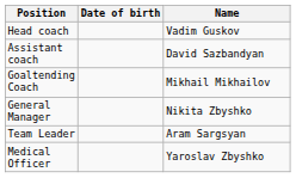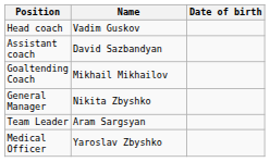 <table class="wikitable sortable" style="font-size:85%; text-align:left;">
 <tr>
 <th style="width:6em">Position</th>
+<th style="width:12em">Name</th>
 <th style="width:8em">Date of birth</th>
-<th style="width:12em">Name</th>
 </tr>
 <tr>
 <td>Head coach</td>
+<td> Vadim Guskov</td>
 <td></td>
-<td> Vadim Guskov</td>
 </tr>
 <tr>
 <td>Assistant coach</td>
+<td> David Sazbandyan</td>
 <td></td>
-<td> David Sazbandyan</td>
 </tr>
 <tr>
 <td>Goaltending Coach</td>
+<td> Mikhail Mikhailov</td>
 <td></td>
-<td> Mikhail Mikhailov</td>
 </tr>
 <tr>
 <td>General Manager</td>
+<td> Nikita Zbyshko</td>
 <td></td>
-<td> Nikita Zbyshko</td>
 </tr>
 <tr>
 <td>Team Leader</td>
+<td> Aram Sargsyan</td>
 <td></td>
-<td> Aram Sargsyan</td>
 </tr>
 <tr>
 <td>Medical Officer</td>
+<td> Yaroslav Zbyshko</td>
 <td></td>
-<td> Yaroslav Zbyshko</td>
 </tr>
 </table>
